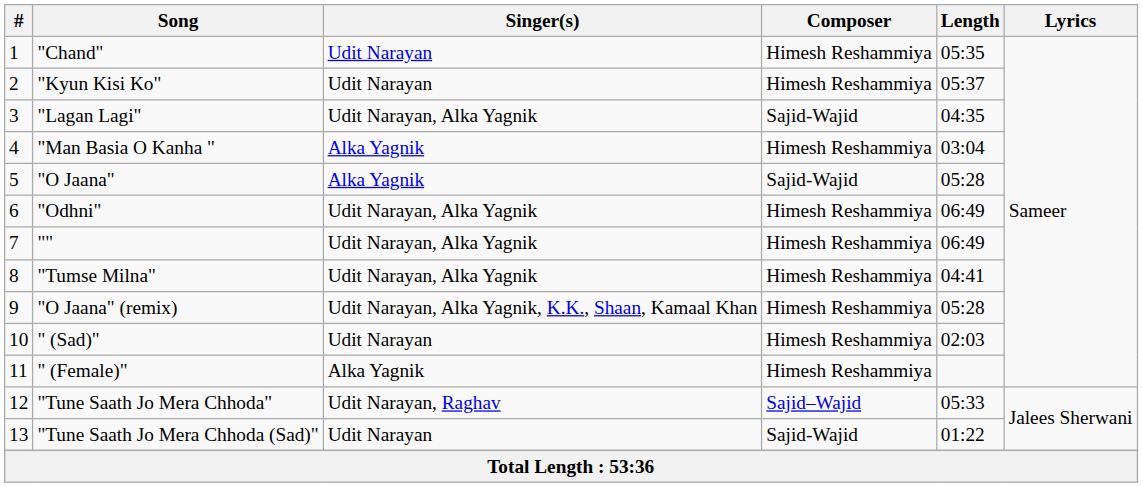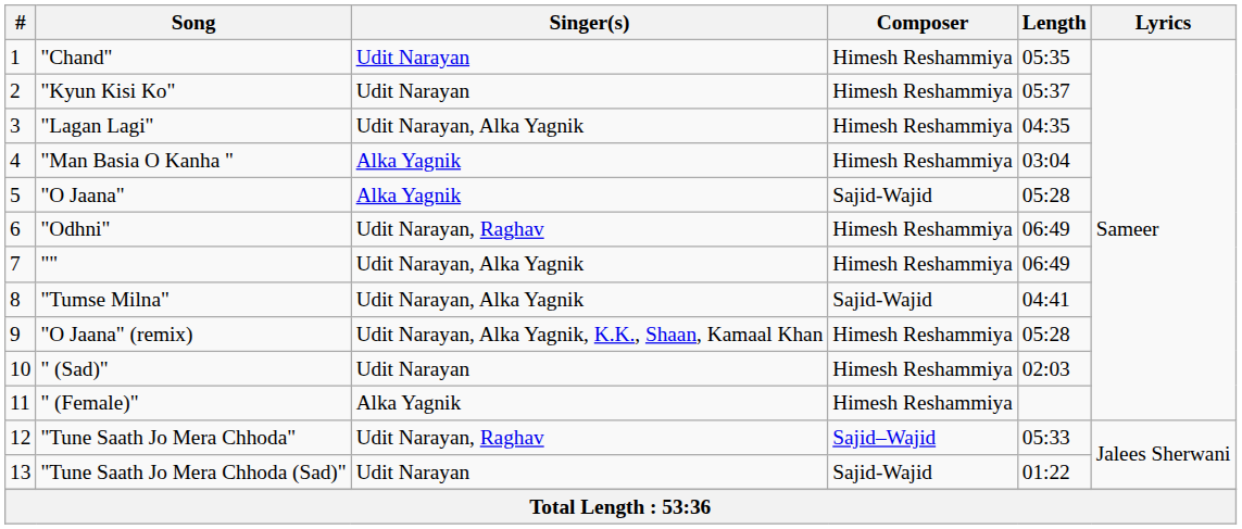 <table class="wikitable" style="font-size:95%;">
 <tr>
 <th>#</th>
 <th>Song</th>
 <th>Singer(s)</th>
 <th>Composer</th>
 <th>Length</th>
 <th>Lyrics</th>
 </tr>
 <tr>
 <td>1</td>
 <td>"Chand"</td>
 <td><a href='#'>Udit Narayan</a></td>
 <td>Himesh Reshammiya</td>
 <td>05:35</td>
 <td rowspan=11>Sameer</td>
 </tr>
 <tr>
 <td>2</td>
 <td>"Kyun Kisi Ko"</td>
 <td>Udit Narayan</td>
 <td>Himesh Reshammiya</td>
 <td>05:37</td>
 </tr>
 <tr>
 <td>3</td>
 <td>"Lagan Lagi"</td>
 <td>Udit Narayan, Alka Yagnik</td>
-<td>Sajid-Wajid</td>
+<td>Himesh Reshammiya</td>
 <td>04:35</td>
 </tr>
 <tr>
 <td>4</td>
 <td>"Man Basia O Kanha "</td>
 <td><a href='#'>Alka Yagnik</a></td>
 <td>Himesh Reshammiya</td>
 <td>03:04</td>
 </tr>
 <tr>
 <td>5</td>
 <td>"O Jaana"</td>
 <td><a href='#'>Alka Yagnik</a></td>
 <td>Sajid-Wajid</td>
 <td>05:28</td>
 </tr>
 <tr>
 <td>6</td>
 <td>"Odhni"</td>
-<td>Udit Narayan, Alka Yagnik</td>
+<td>Udit Narayan, <a href='#'>Raghav</a></td>
 <td>Himesh Reshammiya</td>
 <td>06:49</td>
 </tr>
 <tr>
 <td>7</td>
 <td>""</td>
 <td>Udit Narayan, Alka Yagnik</td>
 <td>Himesh Reshammiya</td>
 <td>06:49</td>
 </tr>
 <tr>
 <td>8</td>
 <td>"Tumse Milna"</td>
 <td>Udit Narayan, Alka Yagnik</td>
-<td>Himesh Reshammiya</td>
+<td>Sajid-Wajid</td>
 <td>04:41</td>
 </tr>
 <tr>
 <td>9</td>
 <td>"O Jaana" (remix)</td>
 <td>Udit Narayan, Alka Yagnik, <a href='#'>K.K.</a>, <a href='#'>Shaan</a>, Kamaal Khan</td>
 <td>Himesh Reshammiya</td>
 <td>05:28</td>
 </tr>
 <tr>
 <td>10</td>
 <td>" (Sad)"</td>
 <td>Udit Narayan</td>
 <td>Himesh Reshammiya</td>
 <td>02:03</td>
 </tr>
 <tr>
 <td>11</td>
 <td>" (Female)"</td>
 <td>Alka Yagnik</td>
 <td>Himesh Reshammiya</td>
 <td></td>
 </tr>
 <tr>
 <td>12</td>
 <td>"Tune Saath Jo Mera Chhoda"</td>
 <td>Udit Narayan, <a href='#'>Raghav</a></td>
 <td><a href='#'>Sajid–Wajid</a></td>
 <td>05:33</td>
 <td rowspan=2>Jalees Sherwani</td>
 </tr>
 <tr>
 <td>13</td>
 <td>"Tune Saath Jo Mera Chhoda (Sad)"</td>
 <td>Udit Narayan</td>
 <td>Sajid-Wajid</td>
 <td>01:22</td>
 </tr>
 <tr 06:31>
 </tr>
 <tr bgcolor=silver>
 <th colspan=6 align=right>Total Length : 53:36</th>
 </tr>
 </table>
